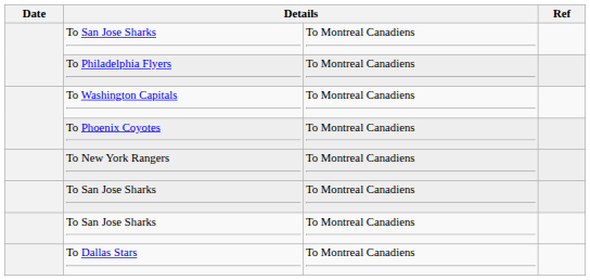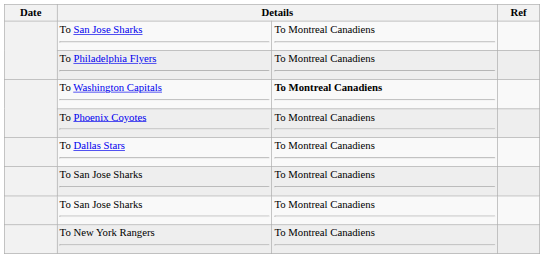 <table class="wikitable plainrowheaders" style="width: 50em;">
 <tr>
 <th scope="col">Date</th>
 <th scope="col" colspan="2">Details</th>
 <th scope="col">Ref</th>
 </tr>
 <tr>
 <th scope="row" rowspan=2></th>
 <td valign="top">To <a href='#'>San Jose Sharks</a> <hr></td>
 <td valign="top">To Montreal Canadiens <hr></td>
 <td></td>
 </tr>
 <tr bgcolor="#eeeeee">
 <td valign="top">To <a href='#'>Philadelphia Flyers</a> <hr></td>
 <td valign="top">To Montreal Canadiens <hr></td>
 <td></td>
 </tr>
 <tr>
 <th scope="row" rowspan=2></th>
 <td valign="top">To <a href='#'>Washington Capitals</a> <hr></td>
-<td valign="top">To Montreal Canadiens <hr></td>
+<td valign="top"><strong>To Montreal Canadiens <hr></strong></td>
 <td></td>
 </tr>
 <tr bgcolor="#eeeeee">
 <td valign="top">To <a href='#'>Phoenix Coyotes</a> <hr></td>
 <td valign="top">To Montreal Canadiens <hr></td>
 <td></td>
 </tr>
-<tr bgcolor="#eeeeee">
+<tr>
 <th scope="row"></th>
-<td valign="top">To New York Rangers <hr></td>
+<td valign="top">To <a href='#'>Dallas Stars</a> <hr></td>
 <td valign="top">To Montreal Canadiens <hr></td>
 <td></td>
 </tr>
 <tr bgcolor="#eeeeee">
 <th scope="row"></th>
 <td valign="top">To San Jose Sharks <hr></td>
 <td valign="top">To Montreal Canadiens <hr></td>
 <td></td>
 </tr>
 <tr>
 <th scope="row"></th>
 <td valign="top">To San Jose Sharks <hr></td>
 <td valign="top">To Montreal Canadiens <hr></td>
 <td></td>
 </tr>
-<tr>
+<tr bgcolor="#eeeeee">
 <th scope="row"></th>
-<td valign="top">To <a href='#'>Dallas Stars</a> <hr></td>
+<td valign="top">To New York Rangers <hr></td>
 <td valign="top">To Montreal Canadiens <hr></td>
 <td></td>
 </tr>
 </table>
